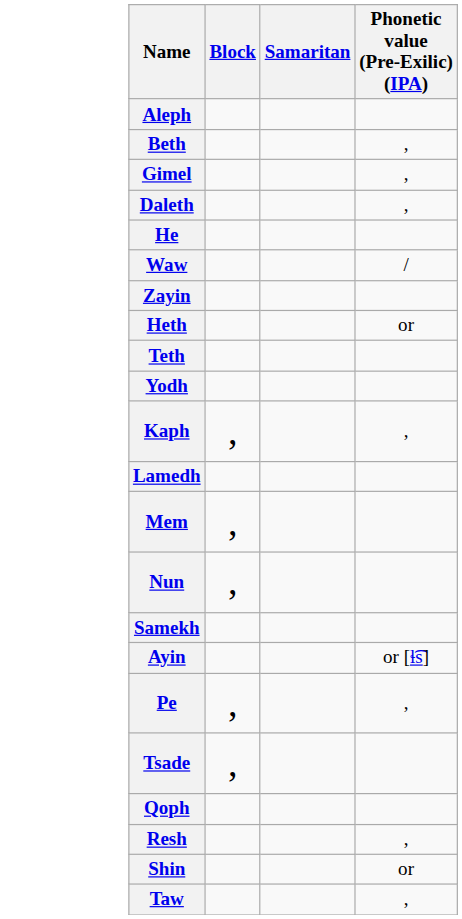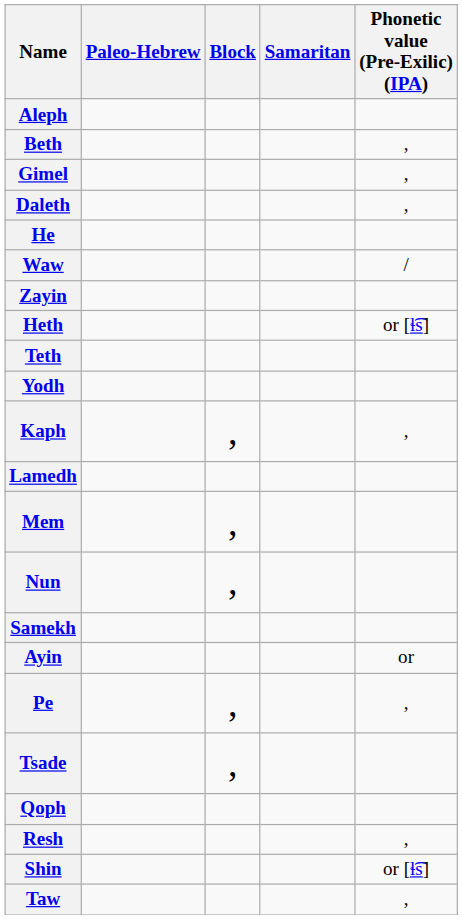 <table class="wikitable" style="float: right; margin-left: 20px; text-align: center;">
 <tr>
 <th>Name</th>
+<th><a href='#'>Paleo-Hebrew</a></th>
 <th><a href='#'>Block</a></th>
 <th><a href='#'>Samaritan</a></th>
 <th>Phonetic<br>value<br>(Pre-Exilic)<br>(<a href='#'>IPA</a>)</th>
 </tr>
 <tr>
 <th><a href='#'>Aleph</a></th>
+<td></td>
 <td style="font-size:200%"></td>
 <td style="font-size:200%"></td>
 <td></td>
 </tr>
 <tr>
 <th><a href='#'>Beth</a></th>
+<td></td>
 <td style="font-size:200%"></td>
 <td style="font-size:200%"></td>
 <td>, </td>
 </tr>
 <tr>
 <th><a href='#'>Gimel</a></th>
+<td></td>
 <td style="font-size:200%"></td>
 <td style="font-size:200%"></td>
 <td>, </td>
 </tr>
 <tr>
 <th><a href='#'>Daleth</a></th>
+<td></td>
 <td style="font-size:200%"></td>
 <td style="font-size:200%"></td>
 <td>, </td>
 </tr>
 <tr>
 <th><a href='#'>He</a></th>
+<td></td>
 <td style="font-size:200%"></td>
 <td style="font-size:200%"></td>
 <td></td>
 </tr>
 <tr>
 <th><a href='#'>Waw</a></th>
+<td></td>
 <td style="font-size:200%"></td>
 <td style="font-size:200%"></td>
 <td>/</td>
 </tr>
 <tr>
 <th><a href='#'>Zayin</a></th>
+<td></td>
 <td style="font-size:200%"></td>
 <td style="font-size:200%"></td>
 <td></td>
 </tr>
 <tr>
 <th><a href='#'>Heth</a></th>
+<td></td>
 <td style="font-size:200%"></td>
 <td style="font-size:200%"></td>
-<td> or </td>
+<td> or [<a href='#'>ɬ͡s</a>]</td>
 </tr>
 <tr>
 <th><a href='#'>Teth</a></th>
+<td></td>
 <td style="font-size:200%"></td>
 <td style="font-size:200%"></td>
 <td></td>
 </tr>
 <tr>
 <th><a href='#'>Yodh</a></th>
+<td></td>
 <td style="font-size:200%"></td>
 <td style="font-size:200%"></td>
 <td></td>
 </tr>
 <tr>
 <th><a href='#'>Kaph</a></th>
+<td></td>
 <td style="font-size:200%">, </td>
 <td style="font-size:200%"></td>
 <td>, </td>
 </tr>
 <tr>
 <th><a href='#'>Lamedh</a></th>
+<td></td>
 <td style="font-size:200%"></td>
 <td style="font-size:200%"></td>
 <td></td>
 </tr>
 <tr>
 <th><a href='#'>Mem</a></th>
+<td></td>
 <td style="font-size:200%">, </td>
 <td style="font-size:200%"></td>
 <td></td>
 </tr>
 <tr>
 <th><a href='#'>Nun</a></th>
+<td></td>
 <td style="font-size:200%">, </td>
 <td style="font-size:200%"></td>
 <td></td>
 </tr>
 <tr>
 <th><a href='#'>Samekh</a></th>
+<td></td>
 <td style="font-size:200%"></td>
 <td style="font-size:200%"></td>
 <td></td>
 </tr>
 <tr>
 <th><a href='#'>Ayin</a></th>
+<td></td>
 <td style="font-size:200%"></td>
 <td style="font-size:200%"></td>
-<td> or [<a href='#'>ɬ͡s</a>]</td>
+<td> or </td>
 </tr>
 <tr>
 <th><a href='#'>Pe</a></th>
+<td></td>
 <td style="font-size:200%">, </td>
 <td style="font-size:200%"></td>
 <td>, </td>
 </tr>
 <tr>
 <th><a href='#'>Tsade</a></th>
+<td></td>
 <td style="font-size:200%">, </td>
 <td style="font-size:200%"></td>
 <td></td>
 </tr>
 <tr>
 <th><a href='#'>Qoph</a></th>
+<td></td>
 <td style="font-size:200%"></td>
 <td style="font-size:200%"></td>
 <td></td>
 </tr>
 <tr>
 <th><a href='#'>Resh</a></th>
+<td></td>
 <td style="font-size:200%"></td>
 <td style="font-size:200%"></td>
 <td>, </td>
 </tr>
 <tr>
 <th><a href='#'>Shin</a></th>
+<td></td>
 <td style="font-size:200%"></td>
 <td style="font-size:200%"></td>
-<td> or </td>
+<td> or [<a href='#'>ɬ͡s</a>]</td>
 </tr>
 <tr>
 <th><a href='#'>Taw</a></th>
+<td></td>
 <td style="font-size:200%"></td>
 <td style="font-size:200%"></td>
 <td>, </td>
 </tr>
 </table>
